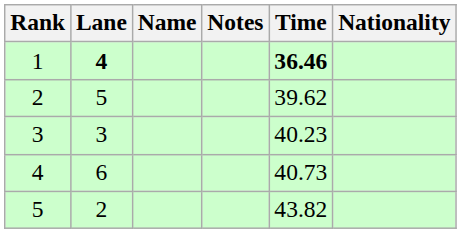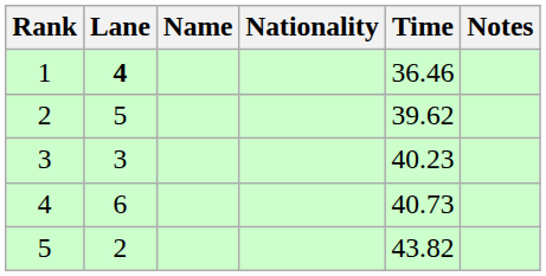 <table class="wikitable sortable" style="text-align:center">
 <tr>
 <th>Rank</th>
 <th>Lane</th>
 <th>Name</th>
+<th>Nationality</th>
+<th>Time</th>
 <th>Notes</th>
-<th>Time</th>
-<th>Nationality</th>
 </tr>
 <tr bgcolor=ccffcc>
 <td>1</td>
 <td><strong>4</strong></td>
 <td align=left></td>
+<td align=left></td>
+<td>36.46</td>
 <td><strong></strong></td>
-<td><strong>36.46</strong></td>
-<td align=left></td>
 </tr>
 <tr bgcolor=ccffcc>
 <td>2</td>
 <td>5</td>
 <td align=left></td>
+<td align=left></td>
+<td>39.62</td>
 <td><strong></strong></td>
-<td>39.62</td>
-<td align=left></td>
 </tr>
 <tr bgcolor=ccffcc>
 <td>3</td>
 <td>3</td>
 <td align=left></td>
+<td align=left></td>
+<td>40.23</td>
 <td><strong></strong></td>
-<td>40.23</td>
-<td align=left></td>
 </tr>
 <tr bgcolor=ccffcc>
 <td>4</td>
 <td>6</td>
 <td align=left></td>
+<td align=left></td>
+<td>40.73</td>
 <td><strong></strong></td>
-<td>40.73</td>
-<td align=left></td>
 </tr>
 <tr bgcolor=ccffcc>
 <td>5</td>
 <td>2</td>
 <td align=left></td>
+<td align=left></td>
+<td>43.82</td>
 <td><strong></strong></td>
-<td>43.82</td>
-<td align=left></td>
 </tr>
 </table>
